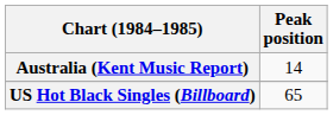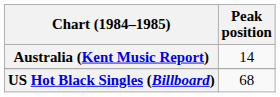 <table class="wikitable sortable plainrowheaders" style="text-align:center">
 <tr>
 <th scope="col">Chart (1984–1985)</th>
 <th scope="col">Peak<br>position</th>
 </tr>
 <tr>
 <th scope="row">Australia (<a href='#'>Kent Music Report</a>)</th>
 <td>14</td>
 </tr>
 <tr>
 </tr>
 <tr>
 </tr>
 <tr>
 </tr>
 <tr>
 </tr>
 <tr>
 </tr>
 <tr>
 </tr>
 <tr>
 </tr>
 <tr>
 </tr>
 <tr>
 <th scope="row">US <a href='#'>Hot Black Singles</a> (<em><a href='#'>Billboard</a></em>)</th>
-<td>65</td>
+<td>68</td>
 </tr>
 </table>
